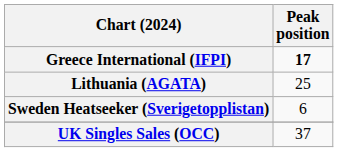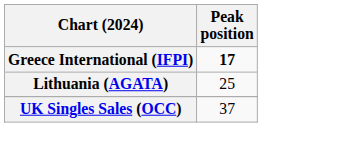 <table class="wikitable sortable plainrowheaders" style="text-align:center">
 <tr>
 <th scope="col">Chart (2024)</th>
 <th scope="col">Peak<br>position</th>
 </tr>
 <tr>
 <th scope="row">Greece International (<a href='#'>IFPI</a>)</th>
 <td><strong>17</strong></td>
 </tr>
 <tr>
 <th scope="row">Lithuania (<a href='#'>AGATA</a>)</th>
 <td>25</td>
 </tr>
 <tr>
-<th scope="row">Sweden Heatseeker (<a href='#'>Sverigetopplistan</a>)</th>
-<td>6</td>
-</tr>
-<tr>
 </tr>
 <tr>
 <th scope="row"><a href='#'>UK Singles Sales</a> (<a href='#'>OCC</a>)</th>
 <td>37</td>
 </tr>
 </table>
